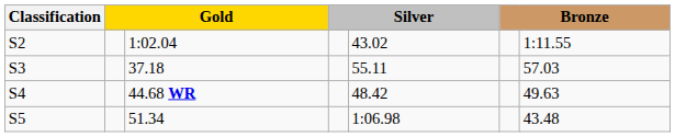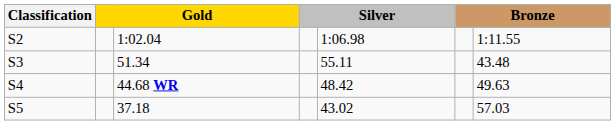 <table class=wikitable style="font-size:100%">
 <tr>
 <th rowspan="1" width="15%">Classification</th>
 <th colspan="2" style="background:gold;">Gold</th>
 <th colspan="2" style="background:silver;">Silver</th>
 <th colspan="2" style="background:#CC9966;">Bronze</th>
 </tr>
 <tr>
 <td>S2 <br></td>
 <td></td>
 <td>1:02.04</td>
 <td></td>
-<td>43.02</td>
+<td>1:06.98</td>
 <td></td>
 <td>1:11.55</td>
 </tr>
 <tr>
 <td>S3 <br></td>
 <td></td>
-<td>37.18</td>
+<td>51.34</td>
 <td></td>
 <td>55.11</td>
 <td></td>
-<td>57.03</td>
+<td>43.48</td>
 </tr>
 <tr>
 <td>S4 <br></td>
 <td></td>
 <td>44.68 <strong><a href='#'>WR</a></strong></td>
 <td></td>
 <td>48.42</td>
 <td></td>
 <td>49.63</td>
 </tr>
 <tr>
 <td>S5 <br></td>
 <td></td>
-<td>51.34</td>
+<td>37.18</td>
 <td></td>
-<td>1:06.98</td>
+<td>43.02</td>
 <td></td>
-<td>43.48</td>
+<td>57.03</td>
 </tr>
 </table>
